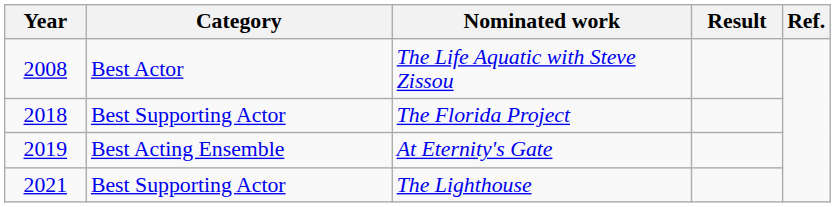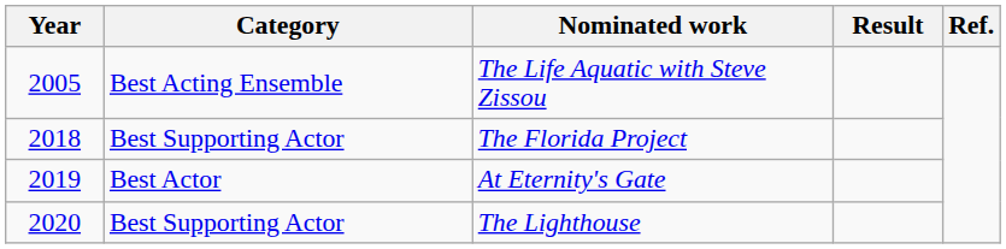 <table class=wikitable>
 <tr>
 <th scope="col" style="width:5em;">Year</th>
 <th scope="col" style="width:26em;">Category</th>
 <th scope="col" style="width:25em;">Nominated work</th>
 <th scope="col" style="width:5em;">Result</th>
 <th>Ref.</th>
 </tr>
 <tr>
-<td style="text-align:center;"><a href='#'>2008</a></td>
-<td><a href='#'>Best Actor</a></td>
+<td style="text-align:center;"><a href='#'>2005</a></td>
+<td><a href='#'>Best Acting Ensemble</a></td>
 <td><em><a href='#'>The Life Aquatic with Steve Zissou</a></em></td>
 <td></td>
 <td rowspan=4></td>
 </tr>
 <tr>
 <td style="text-align:center;"><a href='#'>2018</a></td>
 <td><a href='#'>Best Supporting Actor</a></td>
 <td><em><a href='#'>The Florida Project</a></em></td>
 <td></td>
 </tr>
 <tr>
 <td style="text-align:center;"><a href='#'>2019</a></td>
-<td><a href='#'>Best Acting Ensemble</a></td>
+<td><a href='#'>Best Actor</a></td>
 <td><em><a href='#'>At Eternity's Gate</a></em></td>
 <td></td>
 </tr>
 <tr>
-<td style="text-align:center;"><a href='#'>2021</a></td>
+<td style="text-align:center;"><a href='#'>2020</a></td>
 <td><a href='#'>Best Supporting Actor</a></td>
 <td><em><a href='#'>The Lighthouse</a></em></td>
 <td></td>
 </tr>
 </table>
